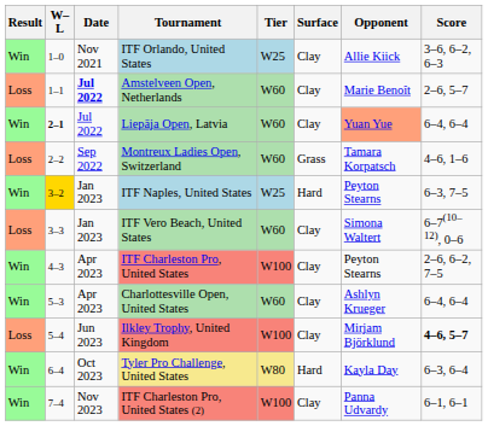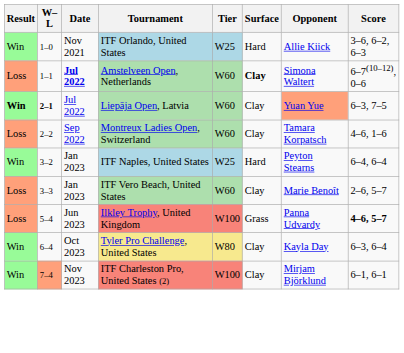 <table class="sortable wikitable nowrap">
 <tr>
 <th>Result</th>
 <th class="unsortable">W–L</th>
 <th>Date</th>
 <th>Tournament</th>
 <th>Tier</th>
 <th>Surface</th>
 <th>Opponent</th>
 <th class="unsortable">Score</th>
 </tr>
 <tr>
 <td bgcolor=98fb98>Win</td>
 <td><small>1–0</small></td>
 <td>Nov 2021</td>
 <td style="background:lightblue;">ITF Orlando, United States</td>
 <td style="background:lightblue;">W25</td>
-<td>Clay</td>
+<td>Hard</td>
 <td> <a href='#'>Allie Kiick</a></td>
 <td>3–6, 6–2, 6–3</td>
 </tr>
 <tr>
 <td bgcolor=ffa07a>Loss</td>
 <td><small>1–1</small></td>
 <td><strong><a href='#'>Jul 2022</a></strong></td>
 <td style="background:#addfad;"><a href='#'>Amstelveen Open</a>, Netherlands</td>
 <td style="background:#addfad;">W60</td>
-<td>Clay</td>
-<td> <a href='#'>Marie Benoît</a></td>
-<td>2–6, 5–7</td>
+<td><strong>Clay</strong></td>
+<td> <a href='#'>Simona Waltert</a></td>
+<td>6–7<sup>(10–12)</sup>, 0–6</td>
 </tr>
 <tr>
-<td bgcolor=98fb98>Win</td>
+<td bgcolor=98fb98><strong>Win</strong></td>
 <td><strong><small>2–1</small></strong></td>
 <td><a href='#'>Jul 2022</a></td>
 <td bgcolor=addfad><a href='#'>Liepāja Open</a>, Latvia</td>
 <td bgcolor=addfad>W60</td>
 <td>Clay</td>
 <td style="background: lightsalmon;"> <a href='#'>Yuan Yue</a></td>
-<td>6–4, 6–4</td>
+<td>6–3, 7–5</td>
 </tr>
 <tr>
 <td bgcolor=ffa07a>Loss</td>
 <td><small>2–2</small></td>
 <td><a href='#'>Sep 2022</a></td>
 <td bgcolor=addfad><a href='#'>Montreux Ladies Open</a>, Switzerland</td>
 <td bgcolor=addfad>W60</td>
-<td>Grass</td>
+<td>Clay</td>
 <td> <a href='#'>Tamara Korpatsch</a></td>
 <td>4–6, 1–6</td>
 </tr>
 <tr>
 <td bgcolor=98fb98>Win</td>
-<td style="background: gold;"><small>3–2</small></td>
+<td><small>3–2</small></td>
 <td>Jan 2023</td>
 <td bgcolor=lightblue>ITF Naples, United States</td>
 <td bgcolor=lightblue>W25</td>
 <td>Hard</td>
 <td> <a href='#'>Peyton Stearns</a></td>
-<td>6–3, 7–5</td>
+<td>6–4, 6–4</td>
 </tr>
 <tr>
 <td bgcolor=ffa07a>Loss</td>
 <td><small>3–3</small></td>
 <td>Jan 2023</td>
 <td bgcolor=addfad>ITF Vero Beach, United States</td>
 <td bgcolor=addfad>W60</td>
 <td>Clay</td>
-<td> <a href='#'>Simona Waltert</a></td>
-<td>6–7<sup>(10–12)</sup>, 0–6</td>
-</tr>
-<tr>
-<td bgcolor=98fb98>Win</td>
-<td><small>4–3</small></td>
-<td>Apr 2023</td>
-<td style="background:#f88379;"><a href='#'>ITF Charleston Pro</a>, United States</td>
-<td style="background:#f88379;">W100</td>
-<td>Clay</td>
-<td> Peyton Stearns</td>
-<td>2–6, 6–2, 7–5</td>
-</tr>
-<tr>
-<td bgcolor=98fb98>Win</td>
-<td><small>5–3</small></td>
-<td>Apr 2023</td>
-<td style="background:#addfad;">Charlottesville Open, United States</td>
-<td style="background:#addfad;">W60</td>
-<td>Clay</td>
-<td> <a href='#'>Ashlyn Krueger</a></td>
-<td>6–4, 6–4</td>
+<td> <a href='#'>Marie Benoît</a></td>
+<td>2–6, 5–7</td>
 </tr>
 <tr>
 <td bgcolor=ffa07a>Loss</td>
 <td><small>5–4</small></td>
 <td>Jun 2023</td>
 <td style="background:#f88379;"><a href='#'>Ilkley Trophy</a>, United Kingdom</td>
 <td style="background:#f88379;">W100</td>
-<td>Clay</td>
-<td> <a href='#'>Mirjam Björklund</a></td>
+<td>Grass</td>
+<td> <a href='#'>Panna Udvardy</a></td>
 <td><strong>4–6, 5–7</strong></td>
 </tr>
 <tr>
 <td bgcolor=98fb98>Win</td>
 <td><small>6–4</small></td>
 <td>Oct 2023</td>
 <td style="background:#f7e98e;"><a href='#'>Tyler Pro Challenge</a>, United States</td>
 <td style="background:#f7e98e;">W80</td>
-<td>Hard</td>
+<td>Clay</td>
 <td> <a href='#'>Kayla Day</a></td>
 <td>6–3, 6–4</td>
 </tr>
 <tr>
 <td bgcolor=98fb98>Win</td>
-<td><small>7–4</small></td>
+<td style="background: lightsalmon;"><small>7–4</small></td>
 <td>Nov 2023</td>
 <td style="background:#f88379;">ITF Charleston Pro, United States <small>(2)</small></td>
 <td style="background:#f88379;">W100</td>
 <td>Clay</td>
-<td> <a href='#'>Panna Udvardy</a></td>
+<td> <a href='#'>Mirjam Björklund</a></td>
 <td>6–1, 6–1</td>
 </tr>
 </table>
